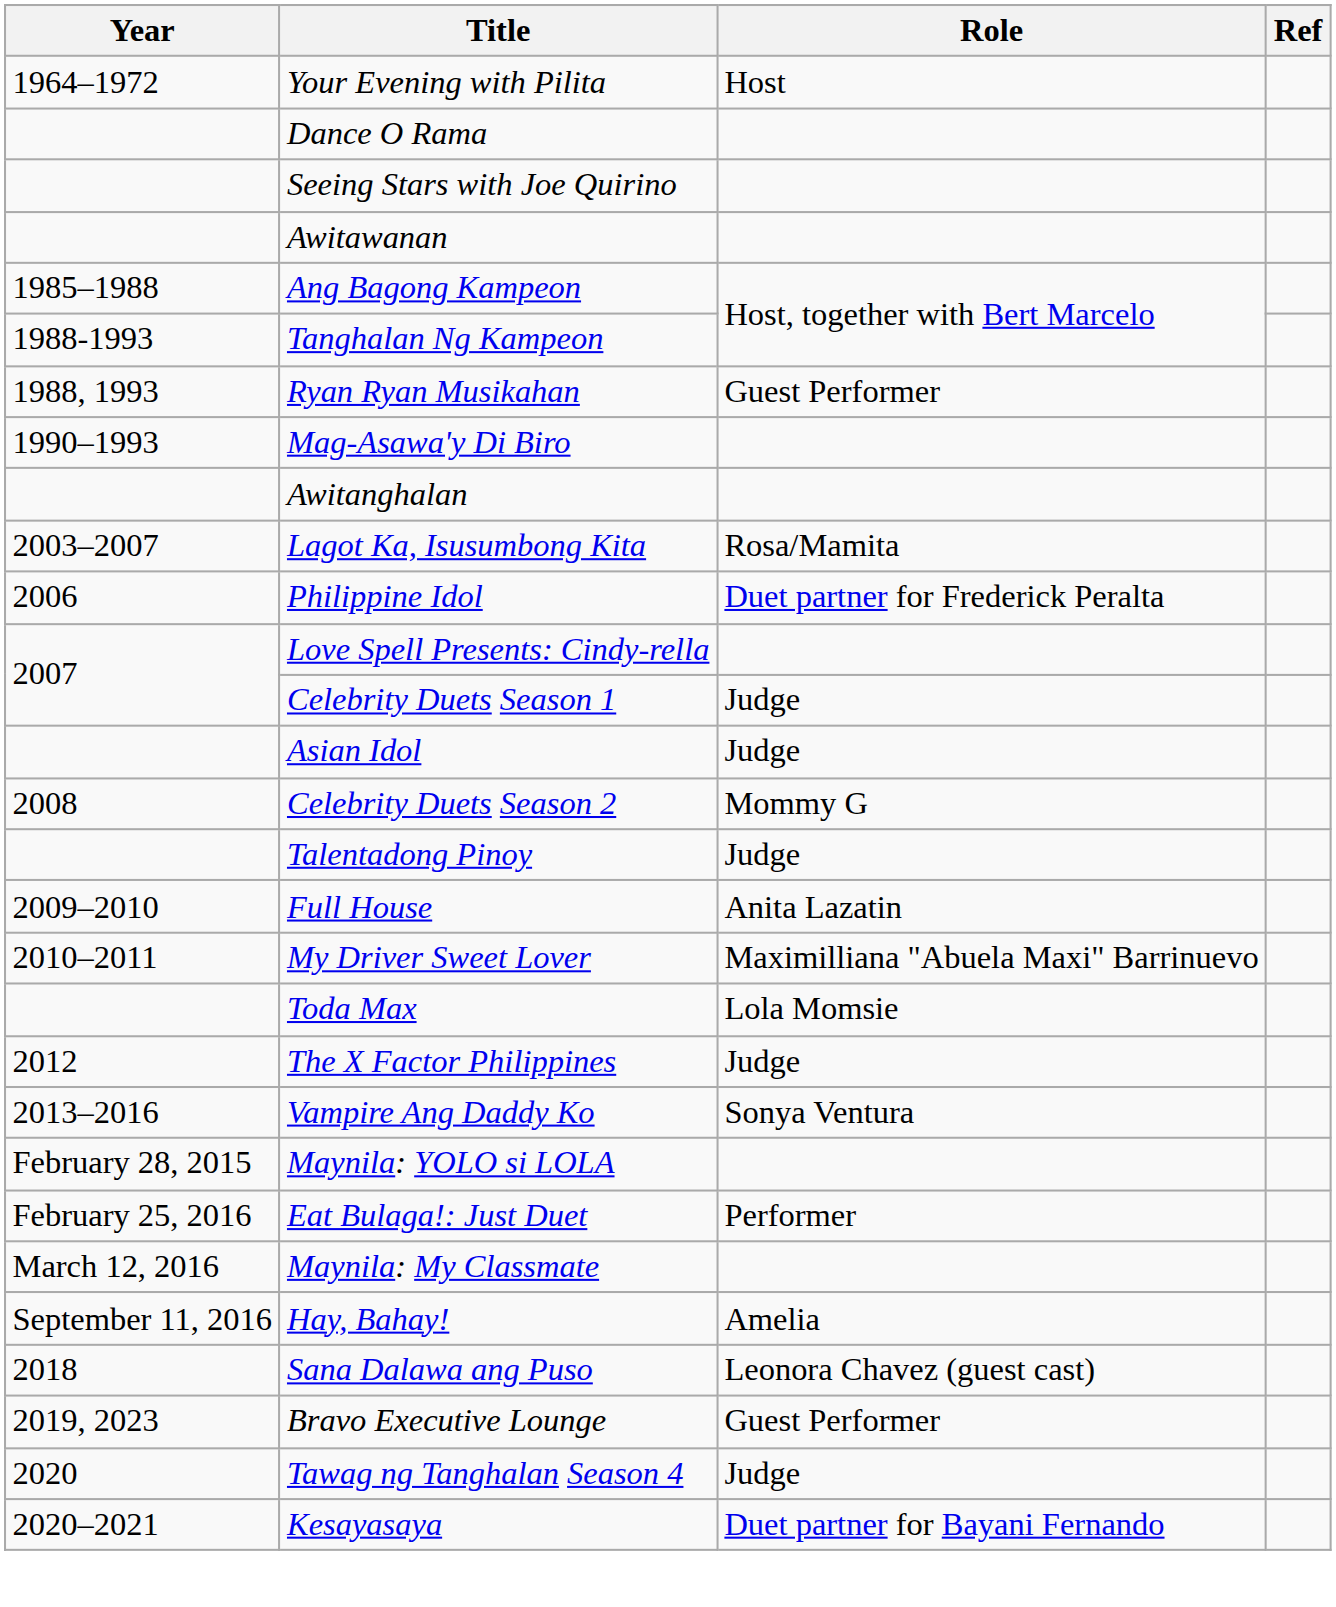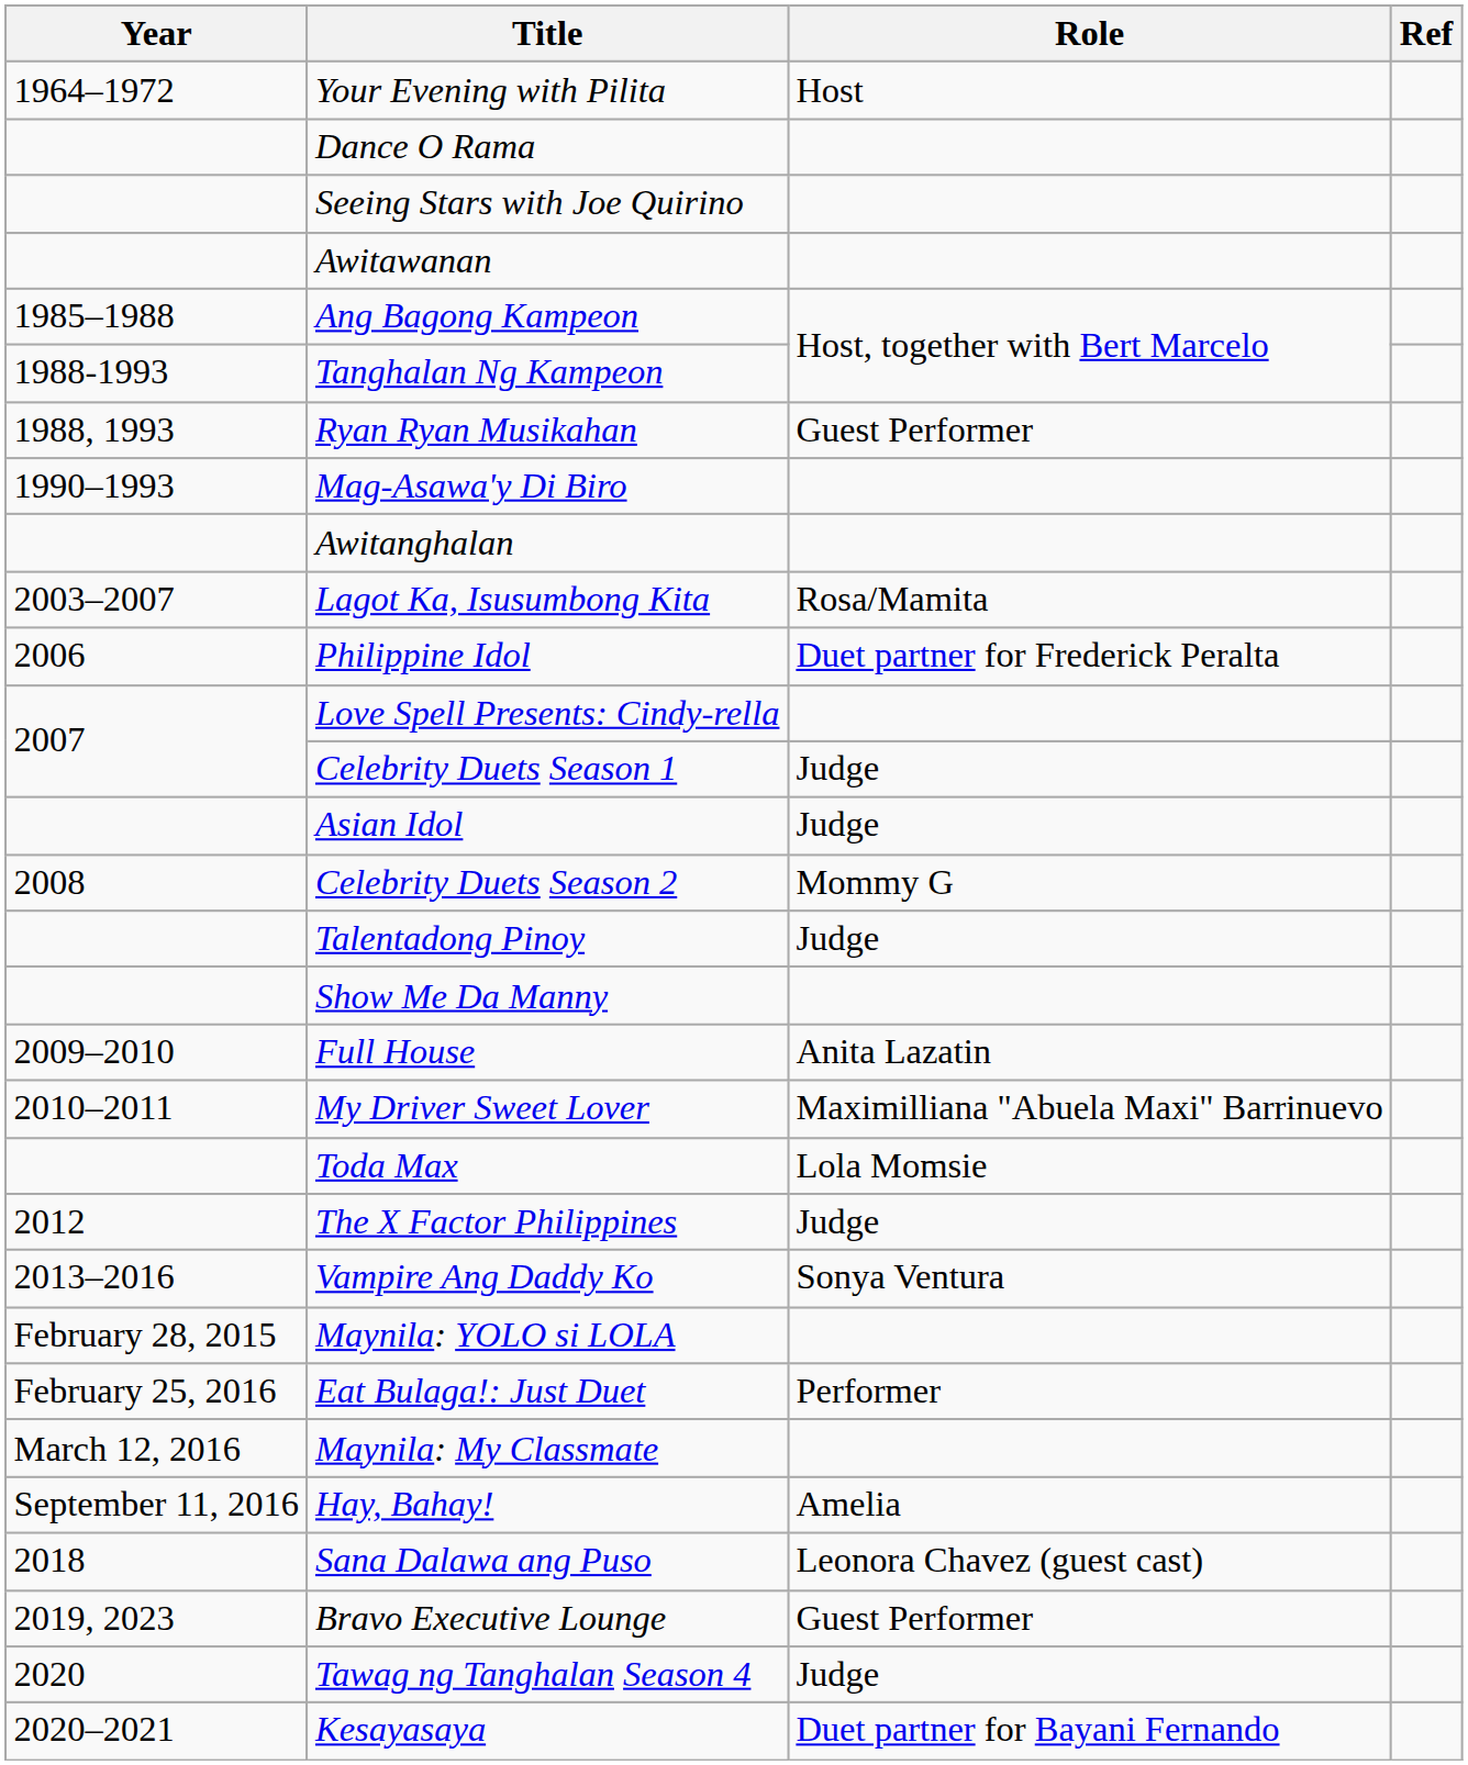 <table class="wikitable">
 <tr>
 <th>Year</th>
 <th>Title</th>
 <th>Role</th>
 <th>Ref</th>
 </tr>
 <tr>
 <td>1964–1972</td>
 <td><em>Your Evening with Pilita</em></td>
 <td>Host</td>
 <td></td>
 </tr>
 <tr>
 <td></td>
 <td><em>Dance O Rama</em></td>
 <td></td>
 <td></td>
 </tr>
 <tr>
 <td></td>
 <td><em>Seeing Stars with Joe Quirino</em></td>
 <td></td>
 <td></td>
 </tr>
 <tr>
 <td></td>
 <td><em>Awitawanan</em></td>
 <td></td>
 <td></td>
 </tr>
 <tr>
 <td>1985–1988</td>
 <td><em><a href='#'>Ang Bagong Kampeon</a></em></td>
 <td rowspan="2">Host, together with <a href='#'>Bert Marcelo</a></td>
 <td></td>
 </tr>
 <tr>
 <td>1988-1993</td>
 <td><em><a href='#'>Tanghalan Ng Kampeon</a></em></td>
 <td></td>
 </tr>
 <tr>
 <td>1988, 1993</td>
 <td><em><a href='#'>Ryan Ryan Musikahan</a></em></td>
 <td>Guest Performer</td>
 <td></td>
 </tr>
 <tr>
 <td>1990–1993</td>
 <td><em><a href='#'>Mag-Asawa'y Di Biro</a></em></td>
 <td></td>
 <td></td>
 </tr>
 <tr>
 <td></td>
 <td><em>Awitanghalan</em></td>
 <td></td>
 <td></td>
 </tr>
 <tr>
 <td>2003–2007</td>
 <td><em><a href='#'>Lagot Ka, Isusumbong Kita</a></em></td>
 <td>Rosa/Mamita</td>
 <td></td>
 </tr>
 <tr>
 <td>2006</td>
 <td><em><a href='#'>Philippine Idol</a></em></td>
 <td><a href='#'>Duet partner</a> for Frederick Peralta</td>
 <td></td>
 </tr>
 <tr>
 <td rowspan="2">2007</td>
 <td><em><a href='#'>Love Spell Presents: Cindy-rella</a></em></td>
 <td></td>
 <td></td>
 </tr>
 <tr>
 <td><em><a href='#'>Celebrity Duets</a> <a href='#'>Season 1</a></em></td>
 <td>Judge</td>
 <td></td>
 </tr>
 <tr>
 <td></td>
 <td><em><a href='#'>Asian Idol</a></em></td>
 <td>Judge</td>
 <td></td>
 </tr>
 <tr>
 <td>2008</td>
 <td><em><a href='#'>Celebrity Duets</a> <a href='#'>Season 2</a></em></td>
 <td>Mommy G</td>
 <td></td>
 </tr>
 <tr>
 <td></td>
 <td><em><a href='#'>Talentadong Pinoy</a></em></td>
 <td>Judge</td>
 <td></td>
 </tr>
 <tr>
+<td></td>
+<td><em><a href='#'>Show Me Da Manny</a></em></td>
+<td></td>
+<td></td>
+</tr>
+<tr>
 <td>2009–2010</td>
 <td><em><a href='#'>Full House</a></em></td>
 <td>Anita Lazatin</td>
 <td></td>
 </tr>
 <tr>
 <td>2010–2011</td>
 <td><em><a href='#'>My Driver Sweet Lover</a></em></td>
 <td>Maximilliana "Abuela Maxi" Barrinuevo</td>
 <td></td>
 </tr>
 <tr>
 <td></td>
 <td><em><a href='#'>Toda Max</a></em></td>
 <td>Lola Momsie</td>
 <td></td>
 </tr>
 <tr>
 <td>2012</td>
 <td><em><a href='#'>The X Factor Philippines</a></em></td>
 <td>Judge</td>
 <td></td>
 </tr>
 <tr>
 <td>2013–2016</td>
 <td><em><a href='#'>Vampire Ang Daddy Ko</a></em></td>
 <td>Sonya Ventura</td>
 <td></td>
 </tr>
 <tr>
 <td>February 28, 2015</td>
 <td><em><a href='#'>Maynila</a>: <a href='#'>YOLO si LOLA</a></em></td>
 <td></td>
 <td></td>
 </tr>
 <tr>
 <td>February 25, 2016</td>
 <td><em><a href='#'>Eat Bulaga!: Just Duet</a></em></td>
 <td>Performer</td>
 <td></td>
 </tr>
 <tr>
 <td>March 12, 2016</td>
 <td><em><a href='#'>Maynila</a>: <a href='#'>My Classmate</a></em></td>
 <td></td>
 <td></td>
 </tr>
 <tr>
 <td>September 11, 2016</td>
 <td><em><a href='#'>Hay, Bahay!</a></em></td>
 <td>Amelia</td>
 <td></td>
 </tr>
 <tr>
 <td>2018</td>
 <td><em><a href='#'>Sana Dalawa ang Puso</a></em></td>
 <td>Leonora Chavez (guest cast)</td>
 <td></td>
 </tr>
 <tr>
 <td>2019, 2023</td>
 <td><em>Bravo Executive Lounge</em></td>
 <td>Guest Performer</td>
 <td></td>
 </tr>
 <tr>
 <td>2020</td>
 <td><em><a href='#'>Tawag ng Tanghalan</a> <a href='#'>Season 4</a></em></td>
 <td>Judge</td>
 <td></td>
 </tr>
 <tr>
 <td>2020–2021</td>
 <td><em><a href='#'>Kesayasaya</a></em></td>
 <td><a href='#'>Duet partner</a> for <a href='#'>Bayani Fernando</a></td>
 <td></td>
 </tr>
 </table>
